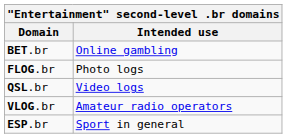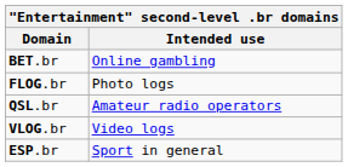 <table class="wikitable mw-collapsible" border="1">
 <tr>
 <th colspan="2">"Entertainment" second-level .br domains</th>
 </tr>
 <tr>
 <th>Domain</th>
 <th>Intended use</th>
 </tr>
 <tr>
 <td><strong>BET</strong>.br</td>
 <td><a href='#'>Online gambling</a></td>
 </tr>
 <tr>
 <td><strong>FLOG</strong>.br</td>
 <td>Photo logs</td>
 </tr>
 <tr>
 <td><strong>QSL</strong>.br</td>
-<td><a href='#'>Video logs</a></td>
+<td><a href='#'>Amateur radio operators</a></td>
 </tr>
 <tr>
 <td><strong>VLOG</strong>.br</td>
-<td><a href='#'>Amateur radio operators</a></td>
+<td><a href='#'>Video logs</a></td>
 </tr>
 <tr>
 <td><strong>ESP</strong>.br</td>
 <td><a href='#'>Sport</a> in general</td>
 </tr>
 </table>
